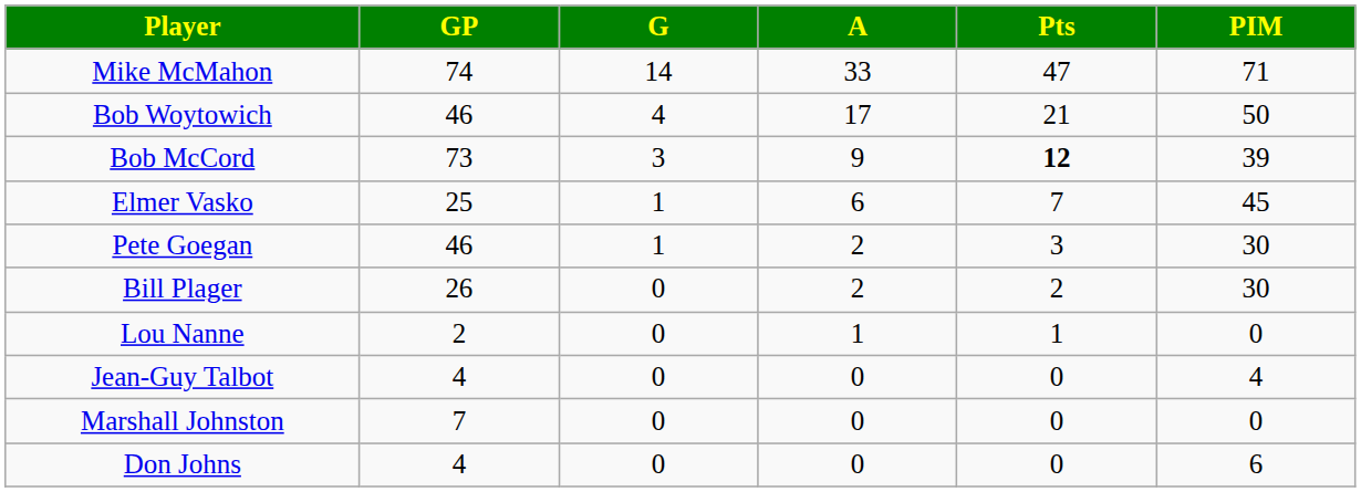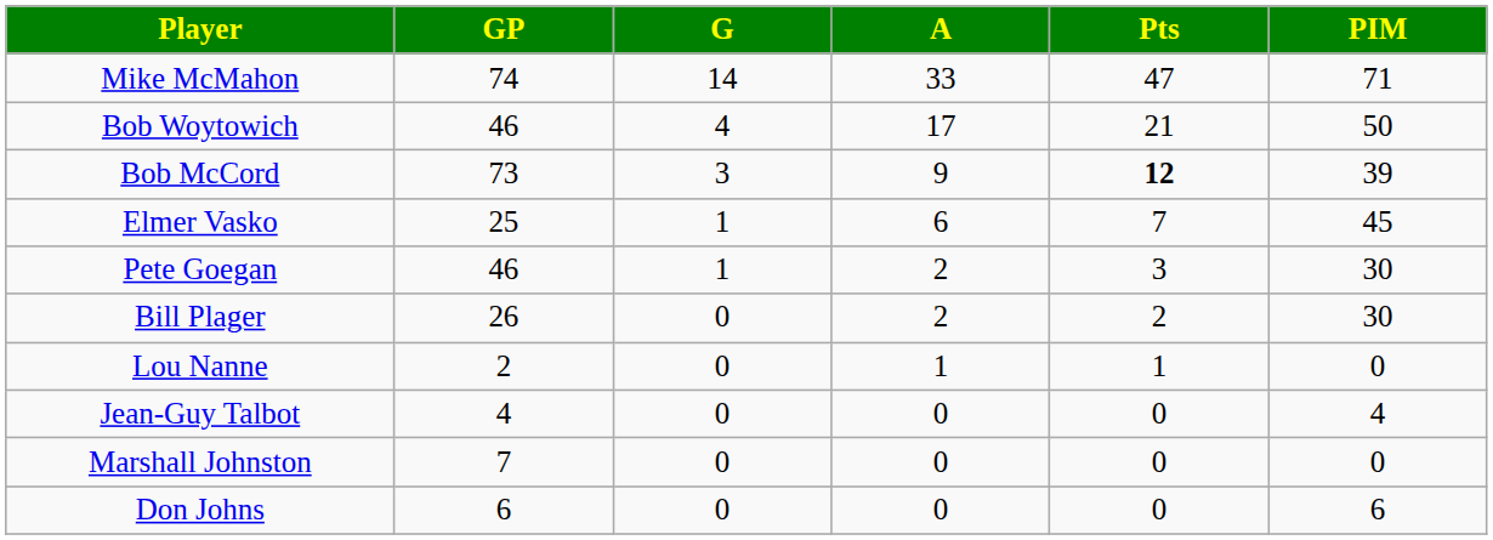 <table class="wikitable sortable">
 <tr>
 <th style="background:green;color:yellow;" width="16%">Player</th>
 <th style="background:green;color:yellow;" width="9%">GP</th>
 <th style="background:green;color:yellow;" width="9%">G</th>
 <th style="background:green;color:yellow;" width="9%">A</th>
 <th style="background:green;color:yellow;" width="9%">Pts</th>
 <th style="background:green;color:yellow;" width="9%">PIM</th>
 </tr>
 <tr align="center">
 <td><a href='#'>Mike McMahon</a></td>
 <td>74</td>
 <td>14</td>
 <td>33</td>
 <td>47</td>
 <td>71</td>
 </tr>
 <tr align="center">
 <td><a href='#'>Bob Woytowich</a></td>
 <td>46</td>
 <td>4</td>
 <td>17</td>
 <td>21</td>
 <td>50</td>
 </tr>
 <tr align="center">
 <td><a href='#'>Bob McCord</a></td>
 <td>73</td>
 <td>3</td>
 <td>9</td>
 <td><strong>12</strong></td>
 <td>39</td>
 </tr>
 <tr align="center">
 <td><a href='#'>Elmer Vasko</a></td>
 <td>25</td>
 <td>1</td>
 <td>6</td>
 <td>7</td>
 <td>45</td>
 </tr>
 <tr align="center">
 <td><a href='#'>Pete Goegan</a></td>
 <td>46</td>
 <td>1</td>
 <td>2</td>
 <td>3</td>
 <td>30</td>
 </tr>
 <tr align="center">
 <td><a href='#'>Bill Plager</a></td>
 <td>26</td>
 <td>0</td>
 <td>2</td>
 <td>2</td>
 <td>30</td>
 </tr>
 <tr align="center">
 <td><a href='#'>Lou Nanne</a></td>
 <td>2</td>
 <td>0</td>
 <td>1</td>
 <td>1</td>
 <td>0</td>
 </tr>
 <tr align="center">
 <td><a href='#'>Jean-Guy Talbot</a></td>
 <td>4</td>
 <td>0</td>
 <td>0</td>
 <td>0</td>
 <td>4</td>
 </tr>
 <tr align="center">
 <td><a href='#'>Marshall Johnston</a></td>
 <td>7</td>
 <td>0</td>
 <td>0</td>
 <td>0</td>
 <td>0</td>
 </tr>
 <tr align="center">
 <td><a href='#'>Don Johns</a></td>
-<td>4</td>
+<td>6</td>
 <td>0</td>
 <td>0</td>
 <td>0</td>
 <td>6</td>
 </tr>
 </table>
